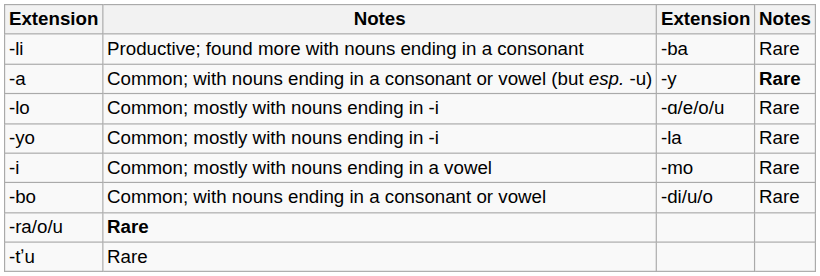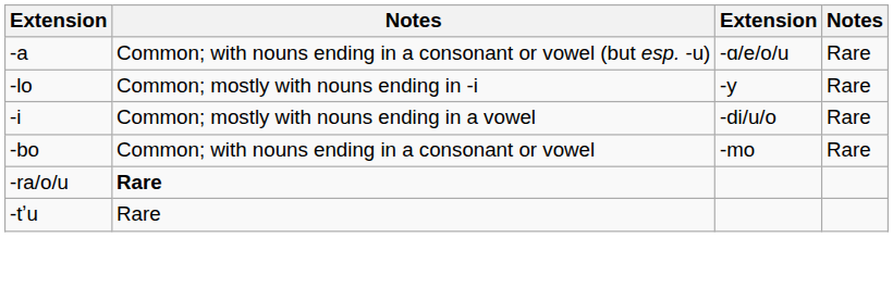 <table class="wikitable">
 <tr>
 <th>Extension</th>
 <th>Notes</th>
 <th>Extension</th>
 <th>Notes</th>
 </tr>
 <tr>
-<td>-li</td>
-<td>Productive; found more with nouns ending in a consonant</td>
-<td>-ba</td>
-<td>Rare</td>
-</tr>
-<tr>
 <td>-a</td>
 <td>Common; with nouns ending in a consonant or vowel (but <em>esp.</em> -u)</td>
-<td>-y</td>
-<td><strong>Rare</strong></td>
+<td>-ɑ/e/o/u</td>
+<td>Rare</td>
 </tr>
 <tr>
 <td>-lo</td>
 <td>Common; mostly with nouns ending in -i</td>
-<td>-ɑ/e/o/u</td>
-<td>Rare</td>
-</tr>
-<tr>
-<td>-yo</td>
-<td>Common; mostly with nouns ending in -i</td>
-<td>-la</td>
+<td>-y</td>
 <td>Rare</td>
 </tr>
 <tr>
 <td>-i</td>
 <td>Common; mostly with nouns ending in a vowel</td>
-<td>-mo</td>
+<td>-di/u/o</td>
 <td>Rare</td>
 </tr>
 <tr>
 <td>-bo</td>
 <td>Common; with nouns ending in a consonant or vowel</td>
-<td>-di/u/o</td>
+<td>-mo</td>
 <td>Rare</td>
 </tr>
 <tr>
 <td>-ra/o/u</td>
 <td><strong>Rare</strong></td>
 <td></td>
 <td></td>
 </tr>
 <tr>
 <td>-tʼu</td>
 <td>Rare</td>
 <td></td>
 <td></td>
 </tr>
 </table>
